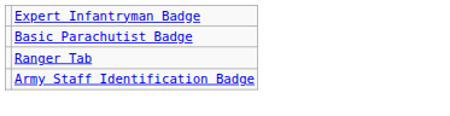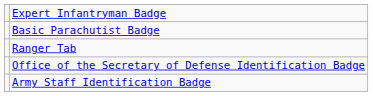 <table class="wikitable">
 <tr>
 <td></td>
 <td><a href='#'>Expert Infantryman Badge</a></td>
 </tr>
 <tr>
 <td></td>
 <td><a href='#'>Basic Parachutist Badge</a></td>
 </tr>
 <tr>
 <td></td>
 <td><a href='#'>Ranger Tab</a></td>
 </tr>
 <tr>
 <td></td>
+<td><a href='#'>Office of the Secretary of Defense Identification Badge</a></td>
+</tr>
+<tr>
+<td></td>
 <td><a href='#'>Army Staff Identification Badge</a></td>
 </tr>
 </table>
